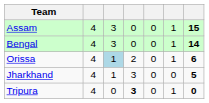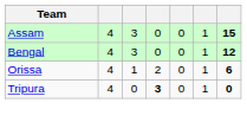 <table class="wikitable" style="text-align:center">
 <tr>
 <th style="width:120px">Team</th>
 <th style="width:25px"></th>
 <th style="width:25px"></th>
 <th style="width:25px"></th>
 <th style="width:25px"></th>
 <th style="width:25px"></th>
 <th style="width:25px"></th>
 </tr>
 <tr style="background:#cfc;">
 <td style="text-align:left"><a href='#'>Assam</a></td>
 <td>4</td>
 <td>3</td>
 <td>0</td>
 <td>0</td>
 <td>1</td>
 <td><strong>15</strong></td>
 </tr>
 <tr style="background:#cfc;">
 <td style="text-align:left"><a href='#'>Bengal</a></td>
 <td>4</td>
 <td>3</td>
 <td>0</td>
 <td>0</td>
 <td>1</td>
-<td><strong>14</strong></td>
+<td><strong>12</strong></td>
 </tr>
 <tr>
 <td style="text-align:left"><a href='#'>Orissa</a></td>
 <td>4</td>
-<td style="background: lightblue;">1</td>
+<td>1</td>
 <td>2</td>
 <td>0</td>
 <td>1</td>
 <td><strong>6</strong></td>
-</tr>
-<tr>
-<td style="text-align:left"><a href='#'>Jharkhand</a></td>
-<td>4</td>
-<td>1</td>
-<td>3</td>
-<td>0</td>
-<td>0</td>
-<td><strong>5</strong></td>
 </tr>
 <tr>
 <td style="text-align:left"><a href='#'>Tripura</a></td>
 <td>4</td>
 <td>0</td>
 <td><strong>3</strong></td>
 <td>0</td>
 <td>1</td>
 <td><strong>0</strong></td>
 </tr>
 </table>
